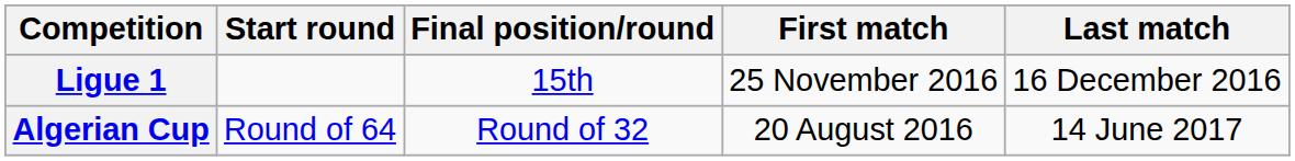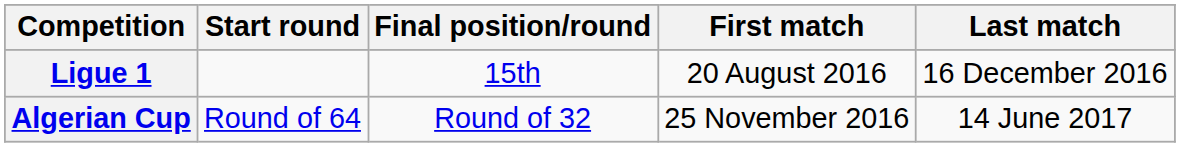 <table class="wikitable plainrowheaders" style="text-align:center;">
 <tr>
 <th scope=col>Competition</th>
 <th scope=col>Start round</th>
 <th scope=col>Final position/round</th>
 <th scope=col>First match</th>
 <th scope=col>Last match</th>
 </tr>
 <tr>
 <th scope=row align=left><a href='#'>Ligue 1</a></th>
 <td></td>
 <td><a href='#'>15th</a></td>
-<td>25 November 2016</td>
+<td>20 August 2016</td>
 <td>16 December 2016</td>
 </tr>
 <tr>
 <th scope=row align=left><a href='#'>Algerian Cup</a></th>
 <td><a href='#'>Round of 64</a></td>
 <td><a href='#'>Round of 32</a></td>
-<td>20 August 2016</td>
+<td>25 November 2016</td>
 <td>14 June 2017</td>
 </tr>
 </table>
